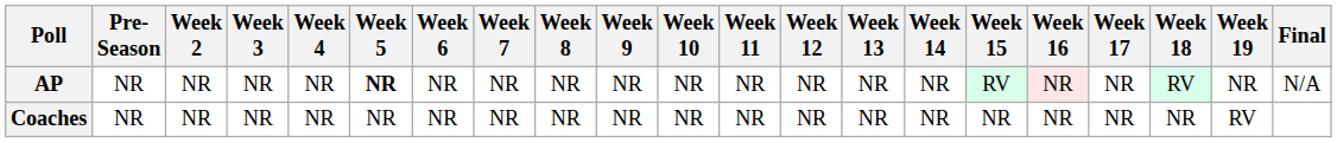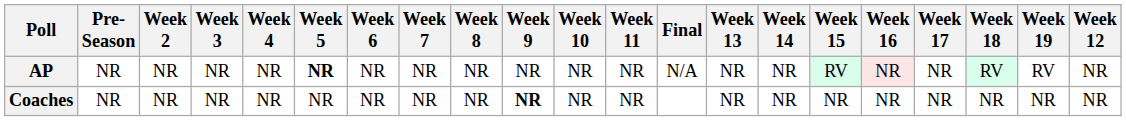 <table class="wikitable" style="white-space:nowrap;font-size:90%">
 <tr>
 <th>Poll</th>
 <th>Pre-<br>Season</th>
 <th>Week<br>2</th>
 <th>Week<br>3</th>
 <th>Week<br>4</th>
 <th>Week<br>5</th>
 <th>Week<br>6</th>
 <th>Week<br>7</th>
 <th>Week<br>8</th>
 <th>Week<br>9</th>
 <th>Week<br>10</th>
 <th>Week<br>11</th>
-<th>Week<br>12</th>
+<th>Final</th>
 <th>Week<br>13</th>
 <th>Week<br>14</th>
 <th>Week<br>15</th>
 <th>Week<br>16</th>
 <th>Week<br>17</th>
 <th>Week<br>18</th>
 <th>Week<br>19</th>
-<th>Final</th>
+<th>Week<br>12</th>
 </tr>
 <tr style="text-align:center;">
 <th>AP</th>
 <td style="background:#FFF;">NR</td>
 <td style="background:#FFF;">NR</td>
 <td style="background:#FFF;">NR</td>
 <td style="background:#FFF;">NR</td>
 <td style="background:#FFF;"><strong>NR</strong></td>
 <td style="background:#FFF;">NR</td>
 <td style="background:#FFF;">NR</td>
 <td style="background:#FFF;">NR</td>
 <td style="background:#FFF;">NR</td>
 <td style="background:#FFF;">NR</td>
 <td style="background:#FFF;">NR</td>
-<td style="background:#FFF;">NR</td>
+<td style="background:#FFF;">N/A</td>
 <td style="background:#FFF;">NR</td>
 <td style="background:#FFF;">NR</td>
 <td style="background:#D8FFEB;">RV</td>
 <td style="background:#FFE6E6;">NR</td>
 <td style="background:#FFF;">NR</td>
 <td style="background:#D8FFEB;">RV</td>
+<td style="background:#FFF;">RV</td>
 <td style="background:#FFF;">NR</td>
-<td style="background:#FFF;">N/A</td>
 </tr>
 <tr style="text-align:center;">
 <th>Coaches</th>
 <td style="background:#FFF;">NR</td>
 <td style="background:#FFF;">NR</td>
 <td style="background:#FFF;">NR</td>
 <td style="background:#FFF;">NR</td>
 <td style="background:#FFF;">NR</td>
 <td style="background:#FFF;">NR</td>
 <td style="background:#FFF;">NR</td>
 <td style="background:#FFF;">NR</td>
+<td style="background:#FFF;"><strong>NR</strong></td>
+<td style="background:#FFF;">NR</td>
+<td style="background:#FFF;">NR</td>
+<td style="background:#FFF;"></td>
 <td style="background:#FFF;">NR</td>
 <td style="background:#FFF;">NR</td>
 <td style="background:#FFF;">NR</td>
 <td style="background:#FFF;">NR</td>
 <td style="background:#FFF;">NR</td>
 <td style="background:#FFF;">NR</td>
 <td style="background:#FFF;">NR</td>
 <td style="background:#FFF;">NR</td>
-<td style="background:#FFF;">NR</td>
-<td style="background:#FFF;">NR</td>
-<td style="background:#FFF;">RV</td>
-<td style="background:#FFF;"></td>
 </tr>
 </table>
